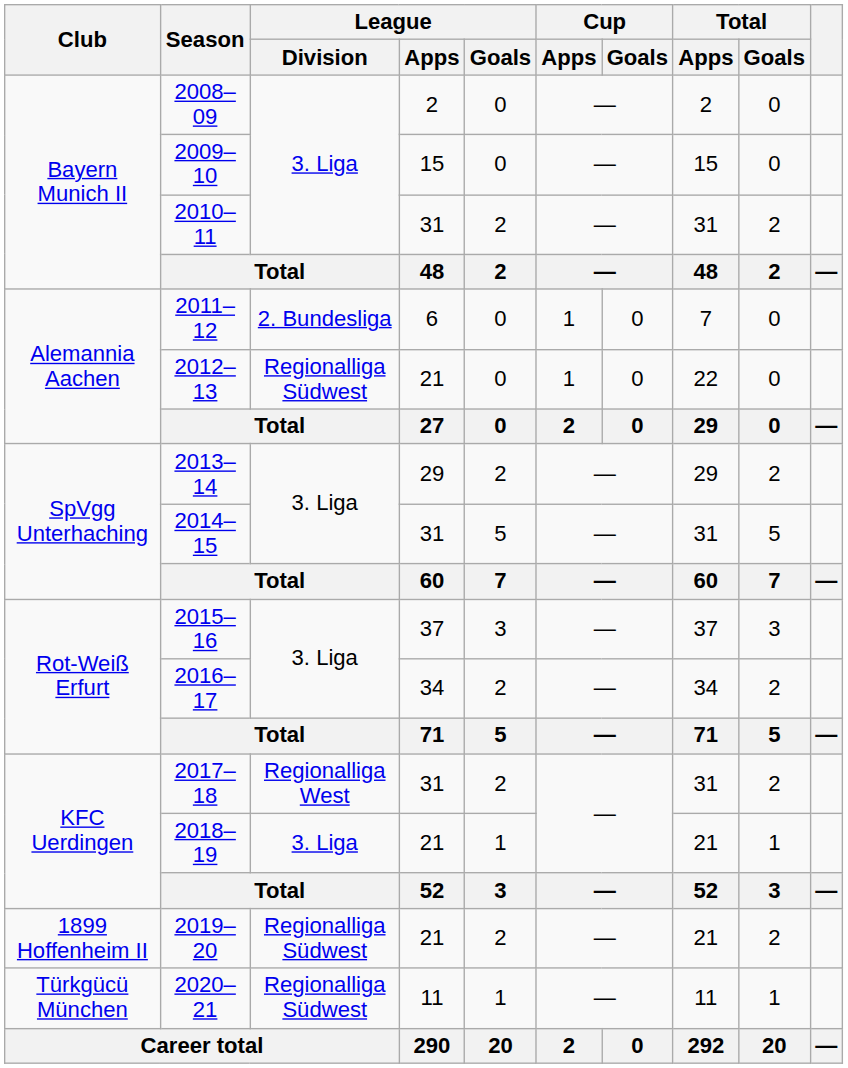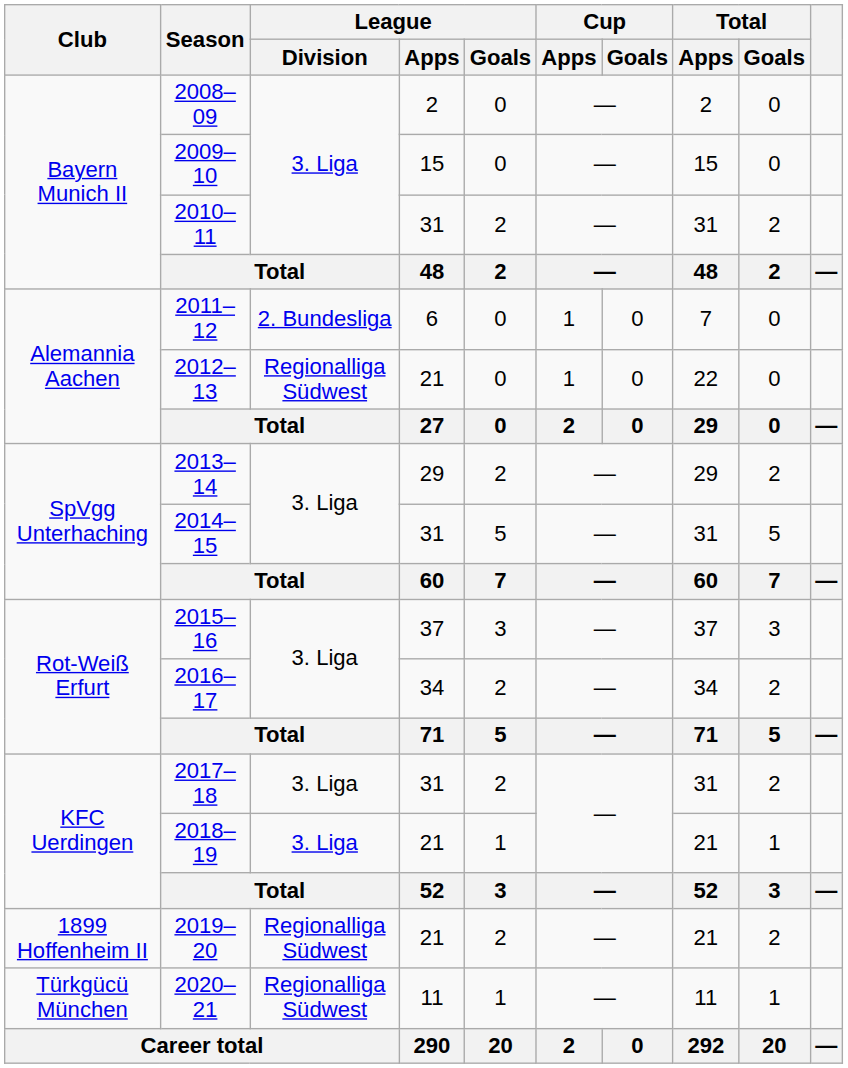 <table class="wikitable" style="text-align:center">
 <tr>
 <th rowspan="2">Club</th>
 <th rowspan="2">Season</th>
 <th colspan="3">League</th>
 <th colspan="2">Cup</th>
 <th colspan="2">Total</th>
 <th rowspan="2"></th>
 </tr>
 <tr>
 <th>Division</th>
 <th>Apps</th>
 <th>Goals</th>
 <th>Apps</th>
 <th>Goals</th>
 <th>Apps</th>
 <th>Goals</th>
 </tr>
 <tr>
 <td rowspan="4"><a href='#'>Bayern Munich II</a></td>
 <td><a href='#'>2008–09</a></td>
 <td rowspan="3"><a href='#'>3. Liga</a></td>
 <td>2</td>
 <td>0</td>
 <td colspan="2">—</td>
 <td>2</td>
 <td>0</td>
 <td></td>
 </tr>
 <tr>
 <td><a href='#'>2009–10</a></td>
 <td>15</td>
 <td>0</td>
 <td colspan="2">—</td>
 <td>15</td>
 <td>0</td>
 <td></td>
 </tr>
 <tr>
 <td><a href='#'>2010–11</a></td>
 <td>31</td>
 <td>2</td>
 <td colspan="2">—</td>
 <td>31</td>
 <td>2</td>
 <td></td>
 </tr>
 <tr>
 <th colspan="2">Total</th>
 <th>48</th>
 <th>2</th>
 <th colspan="2">—</th>
 <th>48</th>
 <th>2</th>
 <th>—</th>
 </tr>
 <tr>
 <td rowspan="3"><a href='#'>Alemannia Aachen</a></td>
 <td><a href='#'>2011–12</a></td>
 <td><a href='#'>2. Bundesliga</a></td>
 <td>6</td>
 <td>0</td>
 <td>1</td>
 <td>0</td>
 <td>7</td>
 <td>0</td>
 <td></td>
 </tr>
 <tr>
 <td><a href='#'>2012–13</a></td>
 <td><a href='#'>Regionalliga Südwest</a></td>
 <td>21</td>
 <td>0</td>
 <td>1</td>
 <td>0</td>
 <td>22</td>
 <td>0</td>
 <td></td>
 </tr>
 <tr>
 <th colspan="2">Total</th>
 <th>27</th>
 <th>0</th>
 <th>2</th>
 <th>0</th>
 <th>29</th>
 <th>0</th>
 <th>—</th>
 </tr>
 <tr>
 <td rowspan="3"><a href='#'>SpVgg Unterhaching</a></td>
 <td><a href='#'>2013–14</a></td>
 <td rowspan="2">3. Liga</td>
 <td>29</td>
 <td>2</td>
 <td colspan="2">—</td>
 <td>29</td>
 <td>2</td>
 <td></td>
 </tr>
 <tr>
 <td><a href='#'>2014–15</a></td>
 <td>31</td>
 <td>5</td>
 <td colspan="2">—</td>
 <td>31</td>
 <td>5</td>
 <td></td>
 </tr>
 <tr>
 <th colspan="2">Total</th>
 <th>60</th>
 <th>7</th>
 <th colspan="2">—</th>
 <th>60</th>
 <th>7</th>
 <th>—</th>
 </tr>
 <tr>
 <td rowspan="3"><a href='#'>Rot-Weiß Erfurt</a></td>
 <td><a href='#'>2015–16</a></td>
 <td rowspan="2">3. Liga</td>
 <td>37</td>
 <td>3</td>
 <td colspan="2">—</td>
 <td>37</td>
 <td>3</td>
 <td></td>
 </tr>
 <tr>
 <td><a href='#'>2016–17</a></td>
 <td>34</td>
 <td>2</td>
 <td colspan="2">—</td>
 <td>34</td>
 <td>2</td>
 <td></td>
 </tr>
 <tr>
 <th colspan="2">Total</th>
 <th>71</th>
 <th>5</th>
 <th colspan="2">—</th>
 <th>71</th>
 <th>5</th>
 <th>—</th>
 </tr>
 <tr>
 <td rowspan="3"><a href='#'>KFC Uerdingen</a></td>
 <td><a href='#'>2017–18</a></td>
-<td><a href='#'>Regionalliga West</a></td>
+<td>3. Liga</td>
 <td>31</td>
 <td>2</td>
 <td rowspan="2" colspan="2">—</td>
 <td>31</td>
 <td>2</td>
 <td></td>
 </tr>
 <tr>
 <td><a href='#'>2018–19</a></td>
 <td><a href='#'>3. Liga</a></td>
 <td>21</td>
 <td>1</td>
 <td>21</td>
 <td>1</td>
 <td></td>
 </tr>
 <tr>
 <th colspan="2">Total</th>
 <th>52</th>
 <th>3</th>
 <th colspan="2">—</th>
 <th>52</th>
 <th>3</th>
 <th>—</th>
 </tr>
 <tr>
 <td><a href='#'>1899 Hoffenheim II</a></td>
 <td><a href='#'>2019–20</a></td>
 <td><a href='#'>Regionalliga Südwest</a></td>
 <td>21</td>
 <td>2</td>
 <td colspan="2">—</td>
 <td>21</td>
 <td>2</td>
 <td></td>
 </tr>
 <tr>
 <td><a href='#'>Türkgücü München</a></td>
 <td><a href='#'>2020–21</a></td>
 <td><a href='#'>Regionalliga Südwest</a></td>
 <td>11</td>
 <td>1</td>
 <td colspan="2">—</td>
 <td>11</td>
 <td>1</td>
 <td></td>
 </tr>
 <tr>
 <th colspan="3">Career total</th>
 <th>290</th>
 <th>20</th>
 <th>2</th>
 <th>0</th>
 <th>292</th>
 <th>20</th>
 <th>—</th>
 </tr>
 </table>
